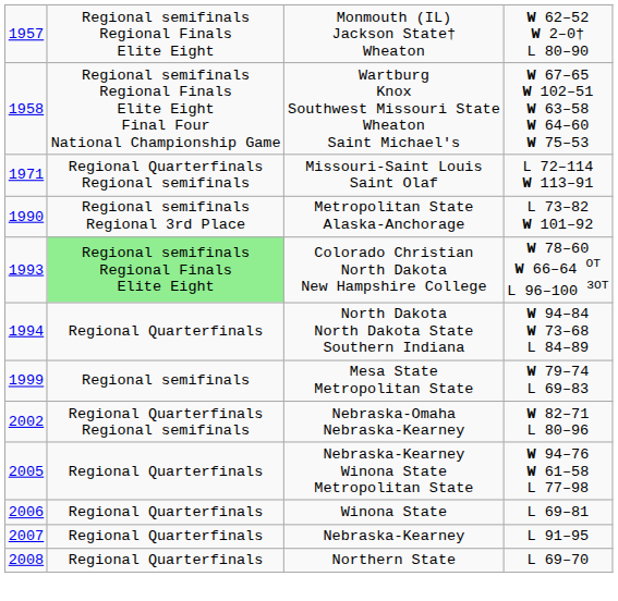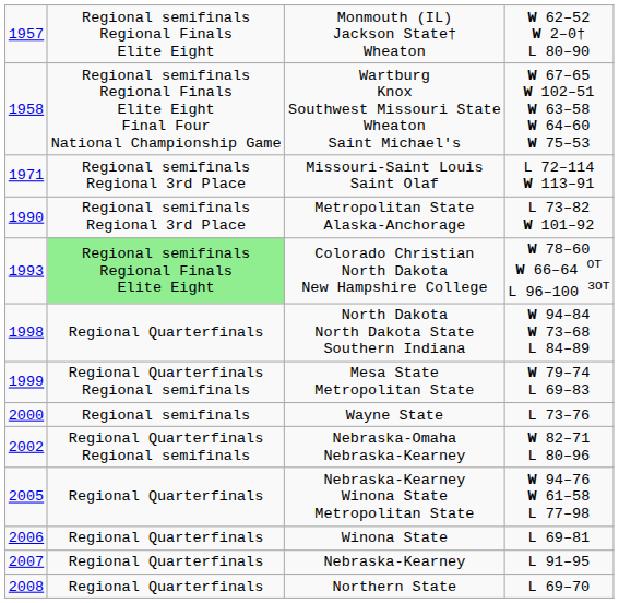 <table class="wikitable">
 <tr align="center">
 <td><a href='#'>1957</a></td>
 <td>Regional semifinals<br>Regional Finals<br>Elite Eight</td>
 <td>Monmouth (IL)<br>Jackson State†<br>Wheaton</td>
 <td><strong>W</strong> 62–52<br><strong>W</strong> 2–0†<br>L 80–90</td>
 </tr>
 <tr align="center">
 <td><a href='#'>1958</a></td>
 <td>Regional semifinals<br>Regional Finals<br>Elite Eight<br>Final Four<br>National Championship Game</td>
 <td>Wartburg<br>Knox<br>Southwest Missouri State<br>Wheaton<br>Saint Michael's</td>
 <td><strong>W</strong> 67–65<br><strong>W</strong> 102–51<br><strong>W</strong> 63–58<br><strong>W</strong> 64–60<br><strong>W</strong> 75–53</td>
 </tr>
 <tr align="center">
 <td><a href='#'>1971</a></td>
-<td>Regional Quarterfinals<br>Regional semifinals</td>
+<td>Regional semifinals<br>Regional 3rd Place</td>
 <td>Missouri-Saint Louis<br>Saint Olaf</td>
 <td>L 72–114<br><strong>W</strong> 113–91</td>
 </tr>
 <tr align="center">
 <td><a href='#'>1990</a></td>
 <td>Regional semifinals<br>Regional 3rd Place</td>
 <td>Metropolitan State<br>Alaska-Anchorage</td>
 <td>L 73–82<br><strong>W</strong> 101–92</td>
 </tr>
 <tr align="center">
 <td><a href='#'>1993</a></td>
 <td style="background: lightgreen;">Regional semifinals<br>Regional Finals<br>Elite Eight</td>
 <td>Colorado Christian<br>North Dakota<br>New Hampshire College</td>
 <td><strong>W</strong> 78–60<br><strong>W</strong> 66–64 <sup>OT</sup><br>L 96–100 <sup>3OT</sup></td>
 </tr>
 <tr align="center">
-<td><a href='#'>1994</a></td>
+<td><a href='#'>1998</a></td>
 <td>Regional Quarterfinals</td>
 <td>North Dakota<br>North Dakota State<br>Southern Indiana</td>
 <td><strong>W</strong> 94–84<br><strong>W</strong> 73–68<br>L 84–89</td>
 </tr>
 <tr align="center">
 <td><a href='#'>1999</a></td>
-<td>Regional semifinals</td>
+<td>Regional Quarterfinals<br>Regional semifinals</td>
 <td>Mesa State<br>Metropolitan State</td>
 <td><strong>W</strong> 79–74<br>L 69–83</td>
+</tr>
+<tr align="center">
+<td><a href='#'>2000</a></td>
+<td>Regional semifinals</td>
+<td>Wayne State</td>
+<td>L 73–76</td>
 </tr>
 <tr align="center">
 <td><a href='#'>2002</a></td>
 <td>Regional Quarterfinals<br>Regional semifinals</td>
 <td>Nebraska-Omaha<br>Nebraska-Kearney</td>
 <td><strong>W</strong> 82–71<br>L 80–96</td>
 </tr>
 <tr align="center">
 <td><a href='#'>2005</a></td>
 <td>Regional Quarterfinals</td>
 <td>Nebraska-Kearney<br>Winona State<br>Metropolitan State</td>
 <td><strong>W</strong> 94–76<br><strong>W</strong> 61–58<br>L 77–98</td>
 </tr>
 <tr align="center">
 <td><a href='#'>2006</a></td>
 <td>Regional Quarterfinals</td>
 <td>Winona State</td>
 <td>L 69–81</td>
 </tr>
 <tr align="center">
 <td><a href='#'>2007</a></td>
 <td>Regional Quarterfinals</td>
 <td>Nebraska-Kearney</td>
 <td>L 91–95</td>
 </tr>
 <tr align="center">
 <td><a href='#'>2008</a></td>
 <td>Regional Quarterfinals</td>
 <td>Northern State</td>
 <td>L 69–70</td>
 </tr>
 </table>
